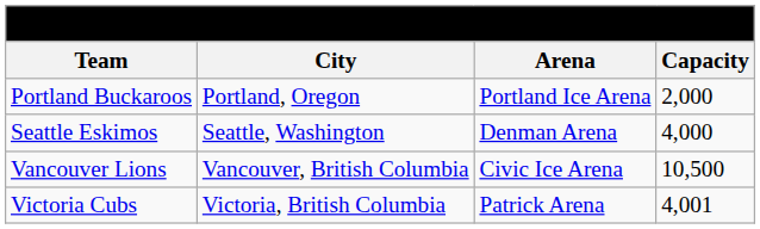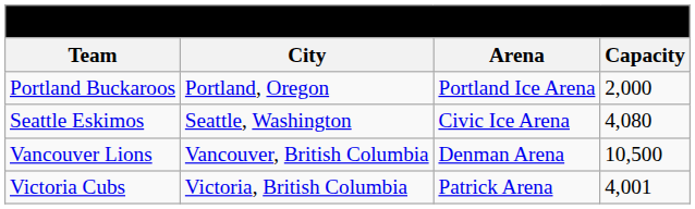 <table class="wikitable" style="width:auto">
 <tr>
 <td bgcolor="#000000" align="center" colspan="6"><strong><span>1929–30 Pacific Coast Hockey League</span></strong></td>
 </tr>
 <tr>
 <th>Team</th>
 <th>City</th>
 <th>Arena</th>
 <th>Capacity</th>
 </tr>
 <tr>
 <td><a href='#'>Portland Buckaroos</a></td>
 <td><a href='#'>Portland</a>, <a href='#'>Oregon</a></td>
 <td><a href='#'>Portland Ice Arena</a></td>
 <td>2,000</td>
 </tr>
 <tr>
 <td><a href='#'>Seattle Eskimos</a></td>
 <td><a href='#'>Seattle</a>, <a href='#'>Washington</a></td>
-<td><a href='#'>Denman Arena</a></td>
-<td>4,000</td>
+<td><a href='#'>Civic Ice Arena</a></td>
+<td>4,080</td>
 </tr>
 <tr>
 <td><a href='#'>Vancouver Lions</a></td>
 <td><a href='#'>Vancouver</a>, <a href='#'>British Columbia</a></td>
-<td><a href='#'>Civic Ice Arena</a></td>
+<td><a href='#'>Denman Arena</a></td>
 <td>10,500</td>
 </tr>
 <tr>
 <td><a href='#'>Victoria Cubs</a></td>
 <td><a href='#'>Victoria</a>, <a href='#'>British Columbia</a></td>
 <td><a href='#'>Patrick Arena</a></td>
 <td>4,001</td>
 </tr>
 </table>
